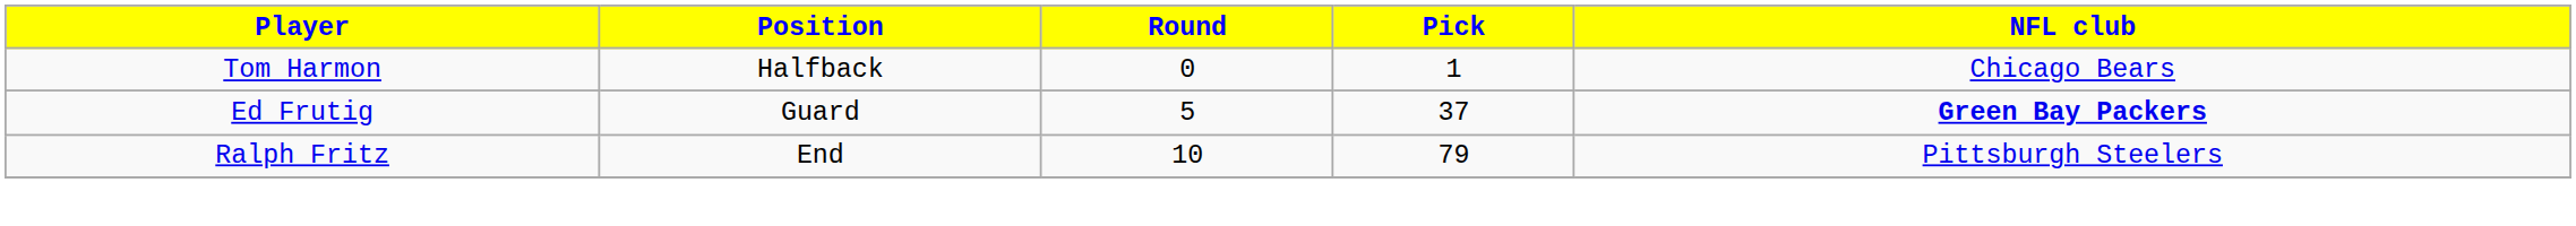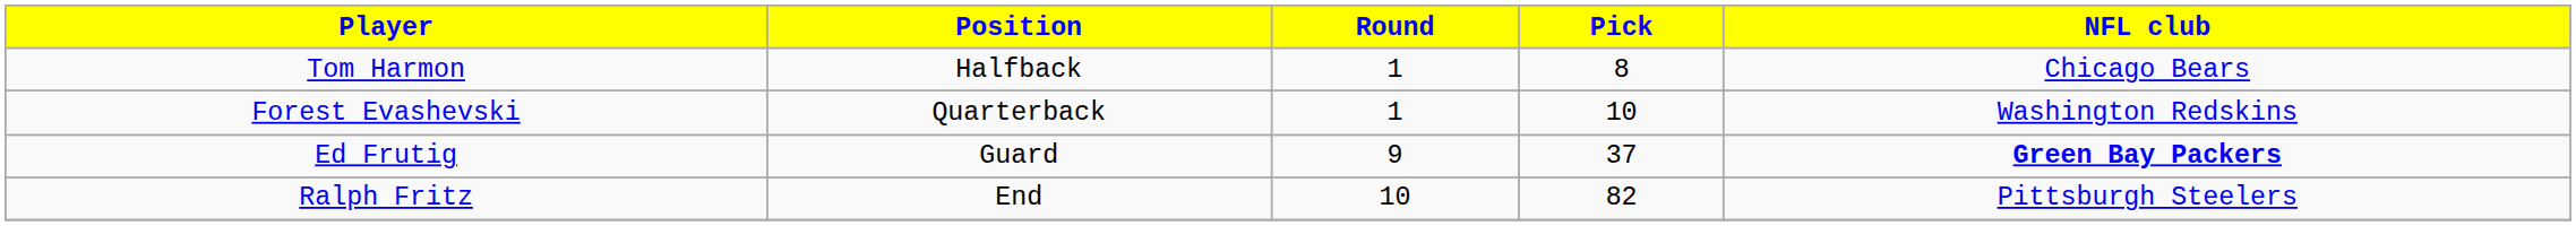 <table class="wikitable" width="80%">
 <tr align="center"  style="background:yellow;color:blue;">
 <td><strong>Player</strong></td>
 <td><strong>Position</strong></td>
 <td><strong>Round</strong></td>
 <td><strong>Pick</strong></td>
 <td><strong>NFL club</strong></td>
 </tr>
 <tr align="center" bgcolor="">
 <td><a href='#'>Tom Harmon</a></td>
 <td>Halfback</td>
-<td>0</td>
 <td>1</td>
+<td>8</td>
 <td><a href='#'>Chicago Bears</a></td>
+</tr>
+<tr align="center" bgcolor="">
+<td><a href='#'>Forest Evashevski</a></td>
+<td>Quarterback</td>
+<td>1</td>
+<td>10</td>
+<td><a href='#'>Washington Redskins</a></td>
 </tr>
 <tr align="center" bgcolor="">
 <td><a href='#'>Ed Frutig</a></td>
 <td>Guard</td>
-<td>5</td>
+<td>9</td>
 <td>37</td>
 <td><strong><a href='#'>Green Bay Packers</a></strong></td>
 </tr>
 <tr align="center" bgcolor="">
 <td><a href='#'>Ralph Fritz</a></td>
 <td>End</td>
 <td>10</td>
-<td>79</td>
+<td>82</td>
 <td><a href='#'>Pittsburgh Steelers</a></td>
 </tr>
 <tr align="center" bgcolor="">
 </tr>
 </table>
